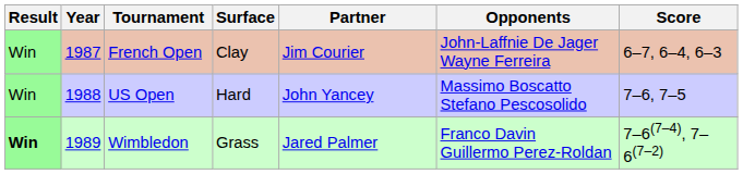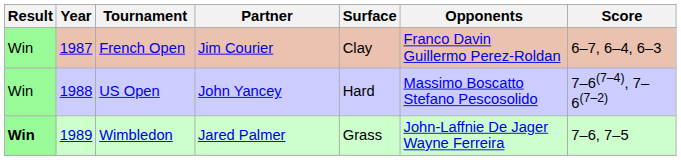 <table class="sortable wikitable">
 <tr>
 <th style="width:40px;">Result</th>
 <th style="width:30px;">Year</th>
 <th style="width:100px;">Tournament</th>
+<th style="width:150px;">Partner</th>
 <th style="width:50px;">Surface</th>
-<th style="width:150px;">Partner</th>
 <th style="width:175px;">Opponents</th>
 <th style="width:110px;" class="unsortable">Score</th>
 </tr>
 <tr style="background:#ebc2af;">
 <td style="background:#98fb98;">Win</td>
 <td><a href='#'>1987</a></td>
 <td><a href='#'>French Open</a></td>
+<td> <a href='#'>Jim Courier</a></td>
 <td>Clay</td>
-<td> <a href='#'>Jim Courier</a></td>
-<td> <a href='#'>John-Laffnie De Jager</a> <br>  <a href='#'>Wayne Ferreira</a></td>
+<td> <a href='#'>Franco Davin</a> <br>  <a href='#'>Guillermo Perez-Roldan</a></td>
 <td>6–7, 6–4, 6–3</td>
 </tr>
 <tr style="background:#ccccff;">
 <td style="background:#98fb98;">Win</td>
 <td><a href='#'>1988</a></td>
 <td><a href='#'>US Open</a></td>
+<td> <a href='#'>John Yancey</a></td>
 <td>Hard</td>
-<td> <a href='#'>John Yancey</a></td>
 <td> <a href='#'>Massimo Boscatto</a> <br>  <a href='#'>Stefano Pescosolido</a></td>
-<td>7–6, 7–5</td>
+<td>7–6<sup>(7–4)</sup>, 7–6<sup>(7–2)</sup></td>
 </tr>
 <tr style="background:#ccffcc;">
 <td style="background:#98fb98;"><strong>Win</strong></td>
 <td><a href='#'>1989</a></td>
 <td><a href='#'>Wimbledon</a></td>
+<td> <a href='#'>Jared Palmer</a></td>
 <td>Grass</td>
-<td> <a href='#'>Jared Palmer</a></td>
-<td> <a href='#'>Franco Davin</a> <br>  <a href='#'>Guillermo Perez-Roldan</a></td>
-<td>7–6<sup>(7–4)</sup>, 7–6<sup>(7–2)</sup></td>
+<td> <a href='#'>John-Laffnie De Jager</a> <br>  <a href='#'>Wayne Ferreira</a></td>
+<td>7–6, 7–5</td>
 </tr>
 </table>
